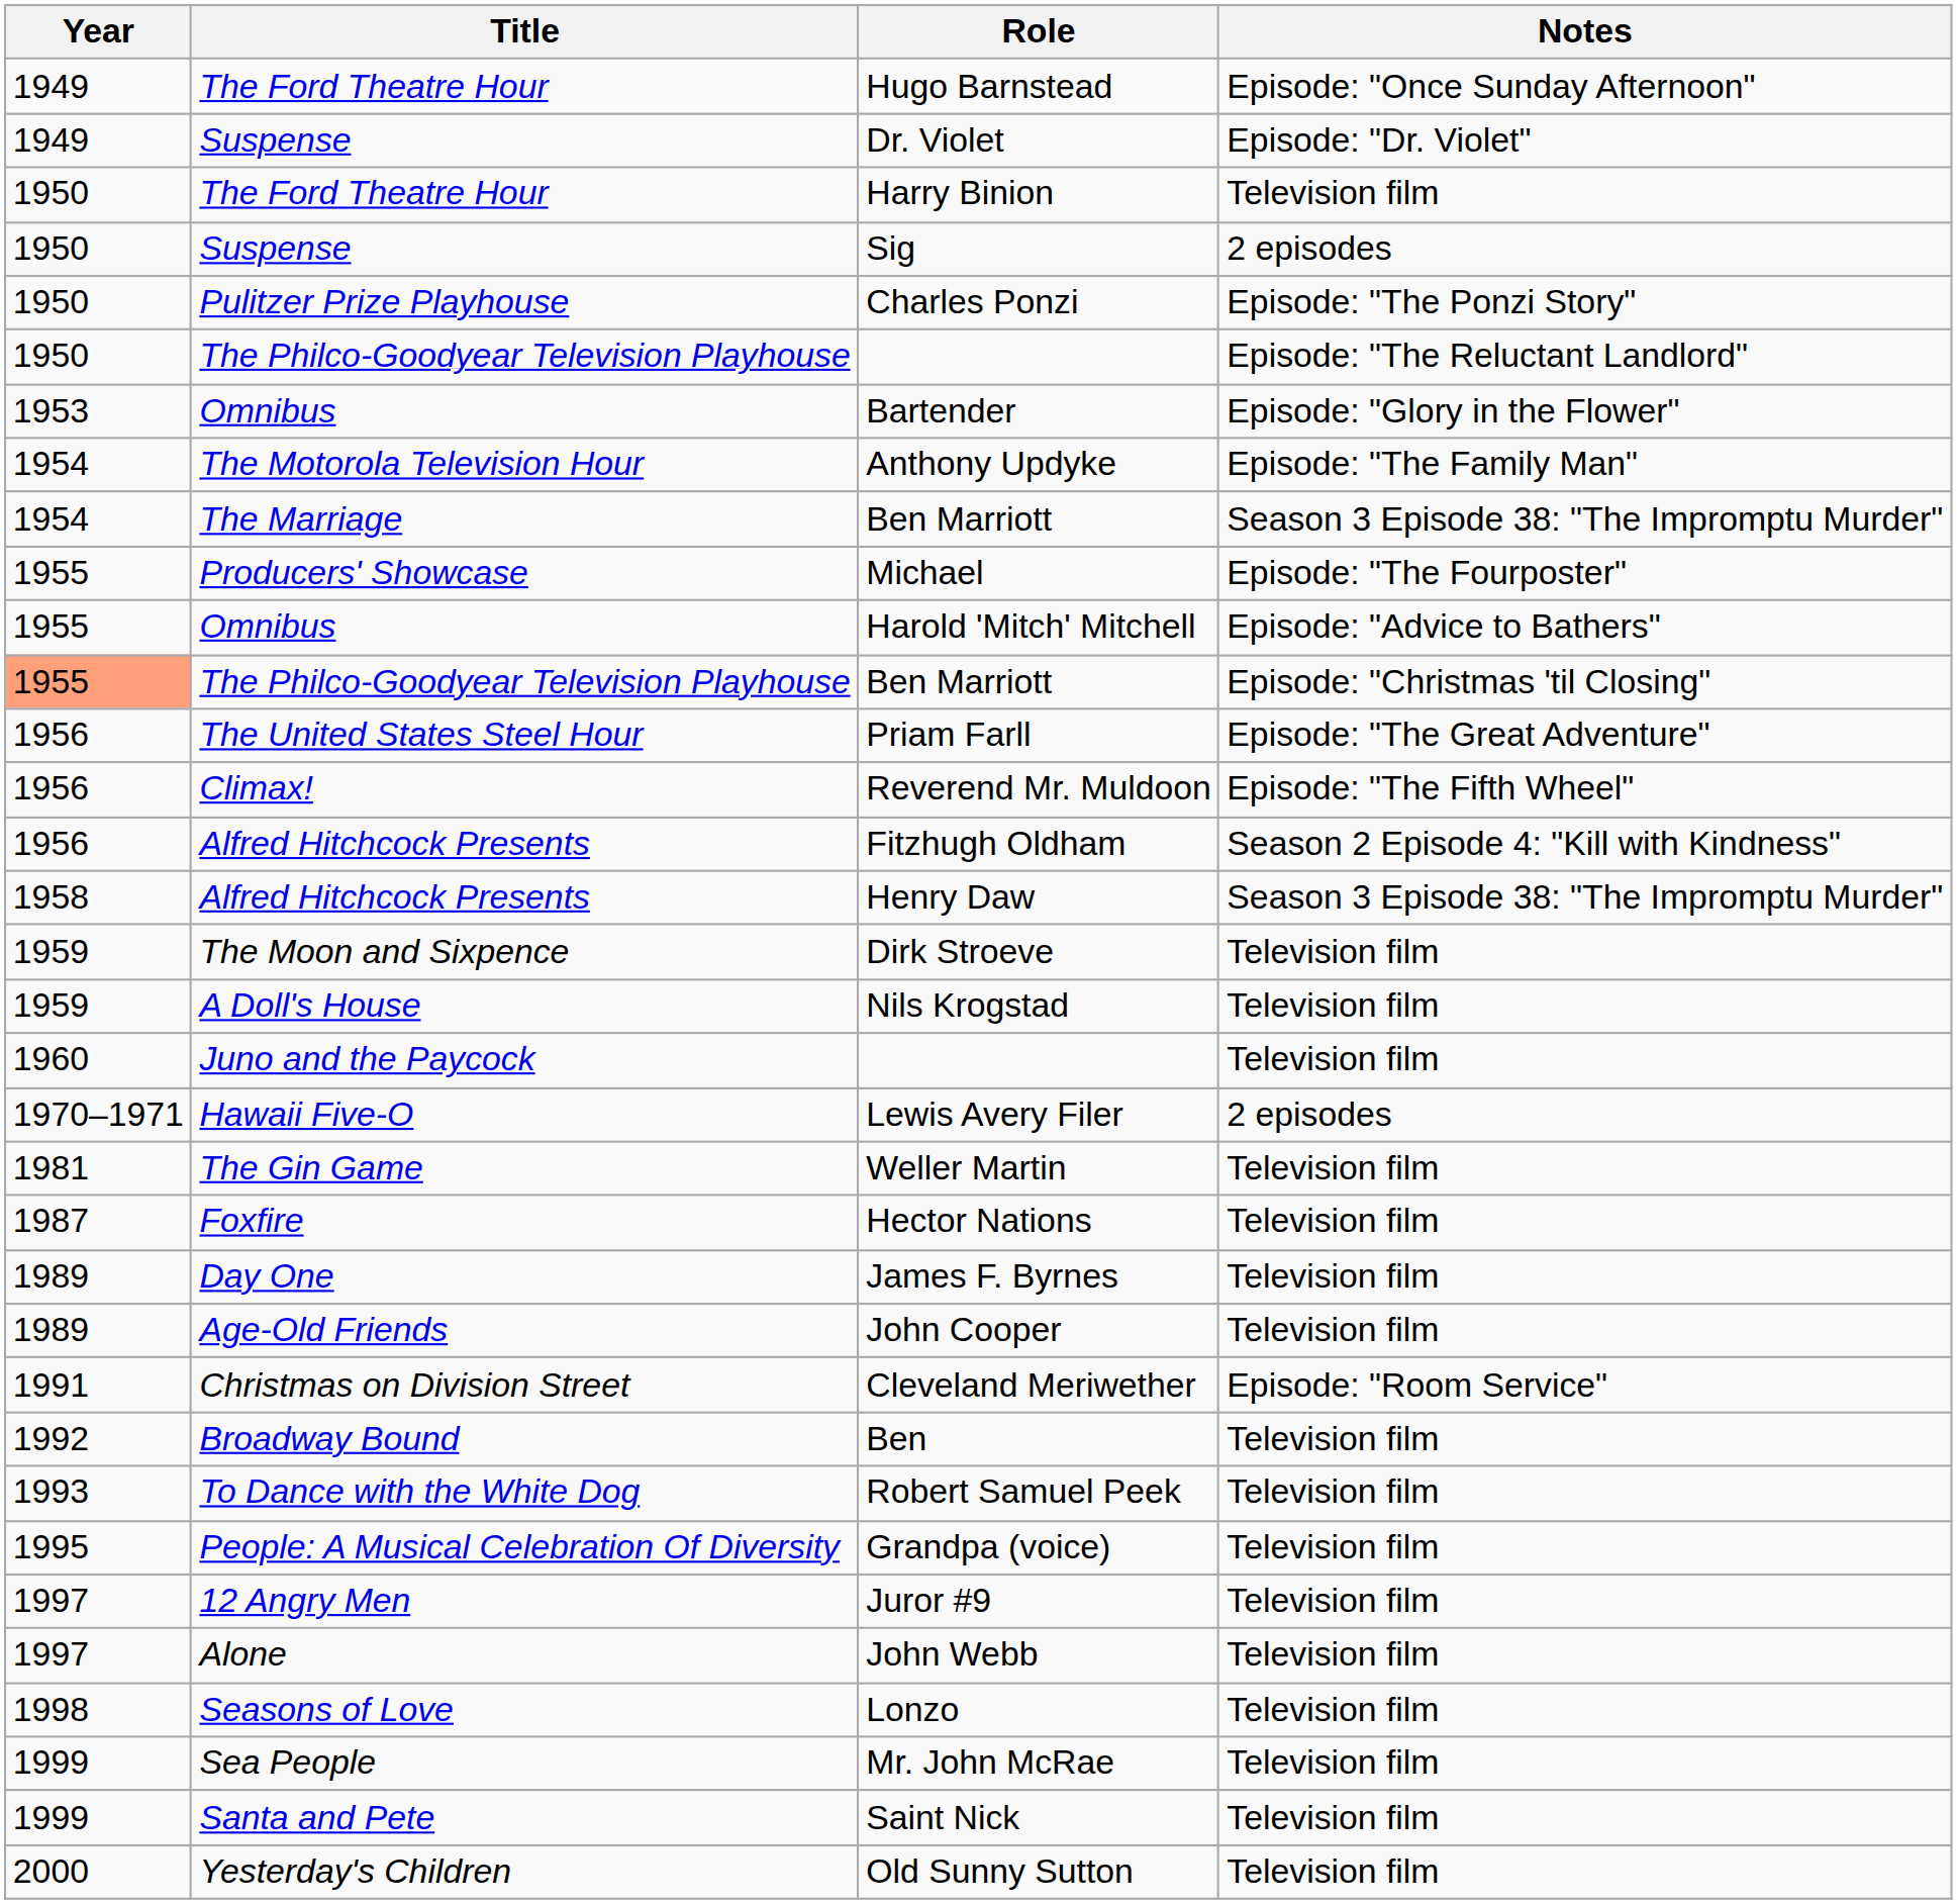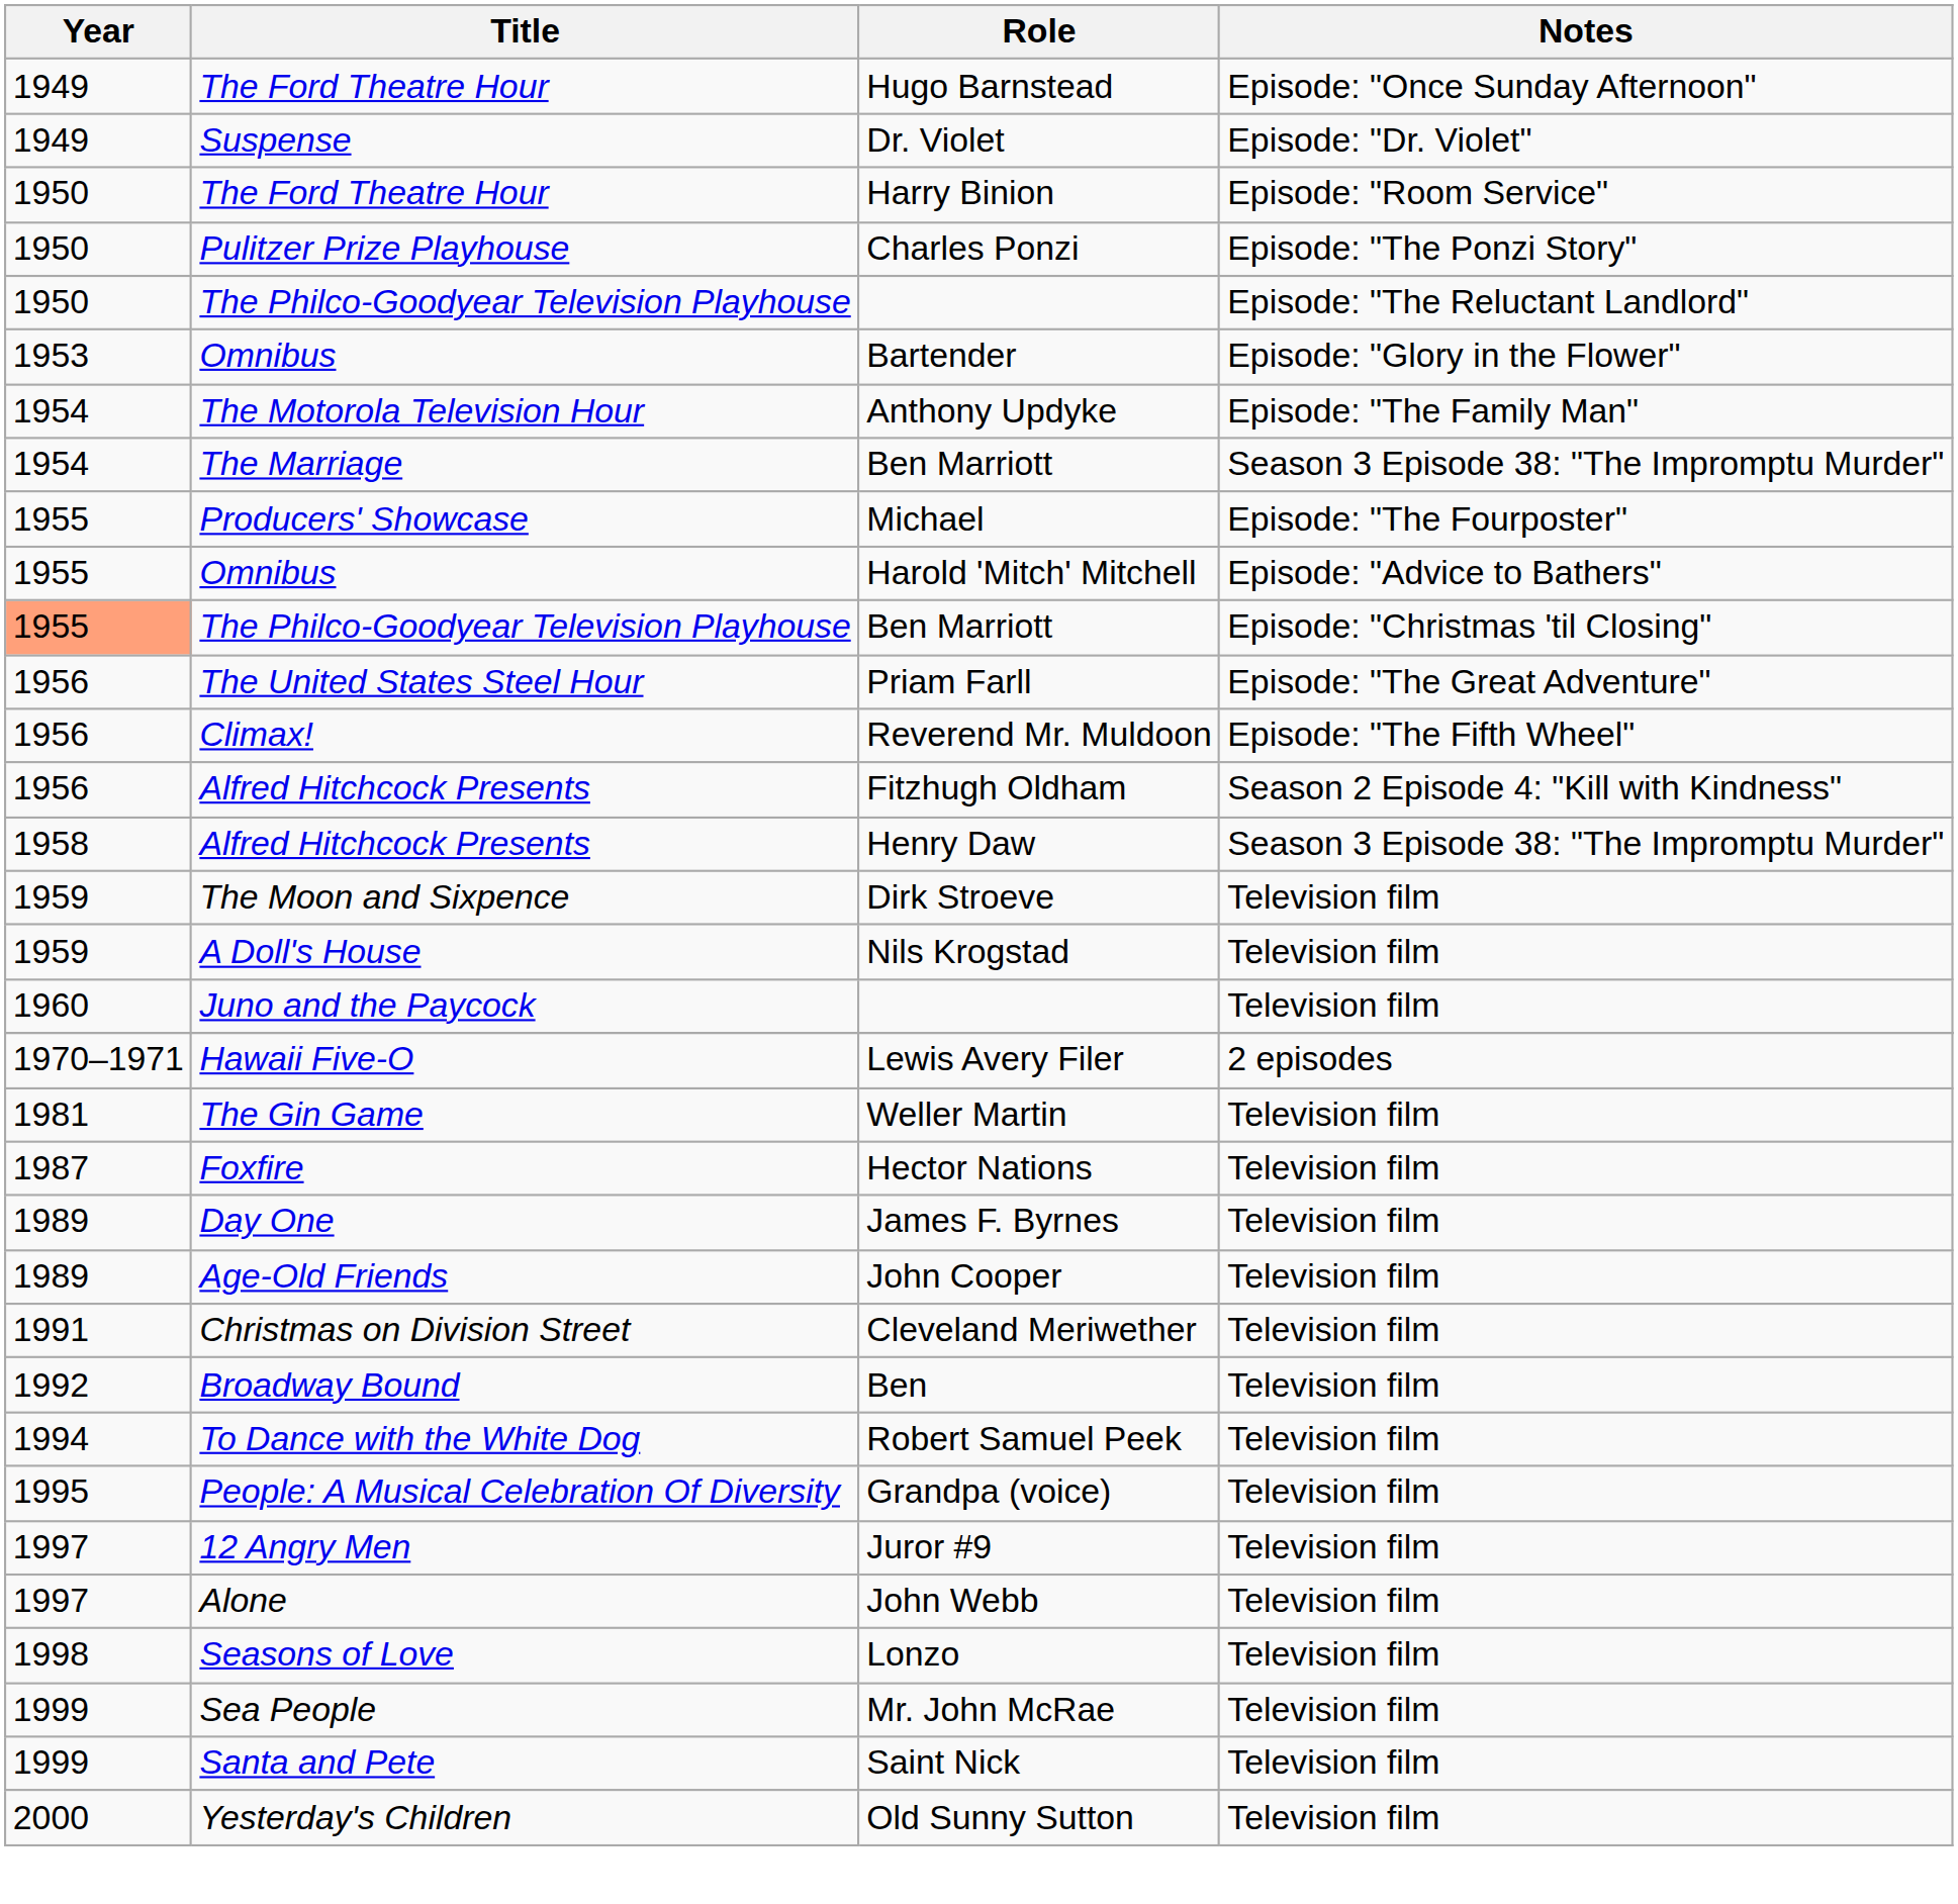 <table class="wikitable sortable">
 <tr>
 <th>Year</th>
 <th>Title</th>
 <th>Role</th>
 <th class="unsortable">Notes</th>
 </tr>
 <tr>
 <td>1949</td>
 <td data-sort-value="Ford Theatre Hour, The"><em><a href='#'>The Ford Theatre Hour</a></em></td>
 <td>Hugo Barnstead</td>
 <td>Episode: "Once Sunday Afternoon"</td>
 </tr>
 <tr>
 <td>1949</td>
 <td><em><a href='#'>Suspense</a></em></td>
 <td>Dr. Violet</td>
 <td>Episode: "Dr. Violet"</td>
 </tr>
 <tr>
 <td>1950</td>
 <td data-sort-value="Ford Theatre Hour, The"><em><a href='#'>The Ford Theatre Hour</a></em></td>
 <td>Harry Binion</td>
-<td>Television film</td>
-</tr>
-<tr>
-<td>1950</td>
-<td><em><a href='#'>Suspense</a></em></td>
-<td>Sig</td>
-<td>2 episodes</td>
+<td>Episode: "Room Service"</td>
 </tr>
 <tr>
 <td>1950</td>
 <td><em><a href='#'>Pulitzer Prize Playhouse</a></em></td>
 <td>Charles Ponzi</td>
 <td>Episode: "The Ponzi Story"</td>
 </tr>
 <tr>
 <td>1950</td>
 <td data-sort-value="Philco-Goodyear Television Playhouse, The"><em><a href='#'>The Philco-Goodyear Television Playhouse</a></em></td>
 <td></td>
 <td>Episode: "The Reluctant Landlord"</td>
 </tr>
 <tr>
 <td>1953</td>
 <td><em><a href='#'>Omnibus</a></em></td>
 <td>Bartender</td>
 <td>Episode: "Glory in the Flower"</td>
 </tr>
 <tr>
 <td>1954</td>
 <td data-sort-value="Motorola Television Hour, The"><em><a href='#'>The Motorola Television Hour</a></em></td>
 <td>Anthony Updyke</td>
 <td>Episode: "The Family Man"</td>
 </tr>
 <tr>
 <td>1954</td>
 <td data-sort-value="Marriage, The"><em><a href='#'>The Marriage</a></em></td>
 <td>Ben Marriott</td>
 <td>Season 3 Episode 38: "The Impromptu Murder"</td>
 </tr>
 <tr>
 <td>1955</td>
 <td><em><a href='#'>Producers' Showcase</a></em></td>
 <td>Michael</td>
 <td>Episode: "The Fourposter"</td>
 </tr>
 <tr>
 <td>1955</td>
 <td><em><a href='#'>Omnibus</a></em></td>
 <td>Harold 'Mitch' Mitchell</td>
 <td>Episode: "Advice to Bathers"</td>
 </tr>
 <tr>
 <td style="background: lightsalmon;">1955</td>
 <td data-sort-value="Philco-Goodyear Television Playhouse, The"><em><a href='#'>The Philco-Goodyear Television Playhouse</a></em></td>
 <td>Ben Marriott</td>
 <td>Episode: "Christmas 'til Closing"</td>
 </tr>
 <tr>
 <td>1956</td>
 <td data-sort-value="United States Steel Hour, The"><em><a href='#'>The United States Steel Hour</a></em></td>
 <td>Priam Farll</td>
 <td>Episode: "The Great Adventure"</td>
 </tr>
 <tr>
 <td>1956</td>
 <td><em><a href='#'>Climax!</a></em></td>
 <td>Reverend Mr. Muldoon</td>
 <td>Episode: "The Fifth Wheel"</td>
 </tr>
 <tr>
 <td>1956</td>
 <td><em><a href='#'>Alfred Hitchcock Presents</a></em></td>
 <td>Fitzhugh Oldham</td>
 <td>Season 2 Episode 4: "Kill with Kindness"</td>
 </tr>
 <tr>
 <td>1958</td>
 <td><em><a href='#'>Alfred Hitchcock Presents</a></em></td>
 <td>Henry Daw</td>
 <td>Season 3 Episode 38: "The Impromptu Murder"</td>
 </tr>
 <tr>
 <td>1959</td>
 <td data-sort-value="Moon and Sixpence, The"><em>The Moon and Sixpence</em></td>
 <td>Dirk Stroeve</td>
 <td>Television film</td>
 </tr>
 <tr>
 <td>1959</td>
 <td data-sort-value="Doll's House, A"><em><a href='#'>A Doll's House</a></em></td>
 <td>Nils Krogstad</td>
 <td>Television film</td>
 </tr>
 <tr>
 <td>1960</td>
 <td><em><a href='#'>Juno and the Paycock</a></em></td>
 <td></td>
 <td>Television film</td>
 </tr>
 <tr>
 </tr>
 <tr 1961 || >
 </tr>
 <tr>
 <td>1970–1971</td>
 <td><em><a href='#'>Hawaii Five-O</a></em></td>
 <td>Lewis Avery Filer</td>
 <td>2 episodes</td>
 </tr>
 <tr>
 <td>1981</td>
 <td data-sort-value="Gin Game, The"><em><a href='#'>The Gin Game</a></em></td>
 <td>Weller Martin</td>
 <td>Television film</td>
 </tr>
 <tr>
 <td>1987</td>
 <td><em><a href='#'>Foxfire</a></em></td>
 <td>Hector Nations</td>
 <td>Television film</td>
 </tr>
 <tr>
 <td>1989</td>
 <td><em><a href='#'>Day One</a></em></td>
 <td>James F. Byrnes</td>
 <td>Television film</td>
 </tr>
 <tr>
 <td>1989</td>
 <td><em><a href='#'>Age-Old Friends</a></em></td>
 <td>John Cooper</td>
 <td>Television film</td>
 </tr>
 <tr>
 <td>1991</td>
 <td><em>Christmas on Division Street</em></td>
 <td>Cleveland Meriwether</td>
-<td>Episode: "Room Service"</td>
+<td>Television film</td>
 </tr>
 <tr>
 <td>1992</td>
 <td><em><a href='#'>Broadway Bound</a></em></td>
 <td>Ben</td>
 <td>Television film</td>
 </tr>
 <tr>
-<td>1993</td>
+<td>1994</td>
 <td><em><a href='#'>To Dance with the White Dog</a></em></td>
 <td>Robert Samuel Peek</td>
 <td>Television film</td>
 </tr>
 <tr>
 <td>1995</td>
 <td><em><a href='#'>People: A Musical Celebration Of Diversity</a></em></td>
 <td>Grandpa (voice)</td>
 <td>Television film</td>
 </tr>
 <tr>
 <td>1997</td>
 <td><em><a href='#'>12 Angry Men</a></em></td>
 <td>Juror #9</td>
 <td>Television film</td>
 </tr>
 <tr>
 <td>1997</td>
 <td><em>Alone</em></td>
 <td>John Webb</td>
 <td>Television film</td>
 </tr>
 <tr>
 <td>1998</td>
 <td><em><a href='#'>Seasons of Love</a></em></td>
 <td>Lonzo</td>
 <td>Television film</td>
 </tr>
 <tr>
 <td>1999</td>
 <td><em>Sea People</em></td>
 <td>Mr. John McRae</td>
 <td>Television film</td>
 </tr>
 <tr>
 <td>1999</td>
 <td><em><a href='#'>Santa and Pete</a></em></td>
 <td>Saint Nick</td>
 <td>Television film</td>
 </tr>
 <tr>
 <td>2000</td>
 <td><em>Yesterday's Children</em></td>
 <td>Old Sunny Sutton</td>
 <td>Television film</td>
 </tr>
 </table>
